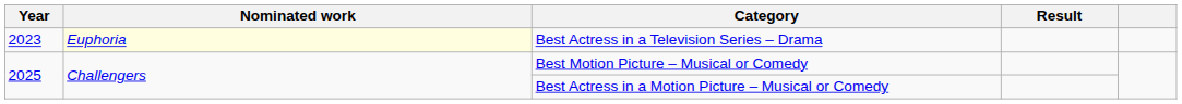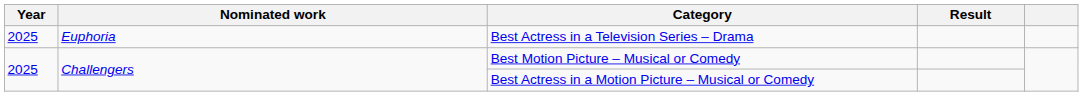 <table class="wikitable plainrowheaders" style="width:100%;">
 <tr>
 <th scope="col" style="width:5%;">Year</th>
 <th scope="col" style="width:40%;">Nominated work</th>
 <th scope="col" style="width:40%;">Category</th>
 <th scope="col" style="width:10%;">Result</th>
 <th scope="col" style="width:5%;"></th>
 </tr>
 <tr>
-<td><a href='#'>2023</a></td>
-<td style="background: lightyellow;"><em><a href='#'>Euphoria</a></em></td>
+<td><a href='#'>2025</a></td>
+<td><em><a href='#'>Euphoria</a></em></td>
 <td><a href='#'>Best Actress in a Television Series – Drama</a></td>
 <td></td>
 <td style="text-align:center;"></td>
 </tr>
 <tr>
 <td rowspan="2"><a href='#'>2025</a></td>
 <td rowspan="2"><em><a href='#'>Challengers</a></em></td>
 <td><a href='#'>Best Motion Picture – Musical or Comedy</a></td>
 <td></td>
 <td style="text-align:center;" rowspan="2"></td>
 </tr>
 <tr>
 <td><a href='#'>Best Actress in a Motion Picture – Musical or Comedy</a></td>
 <td></td>
 </tr>
 </table>
